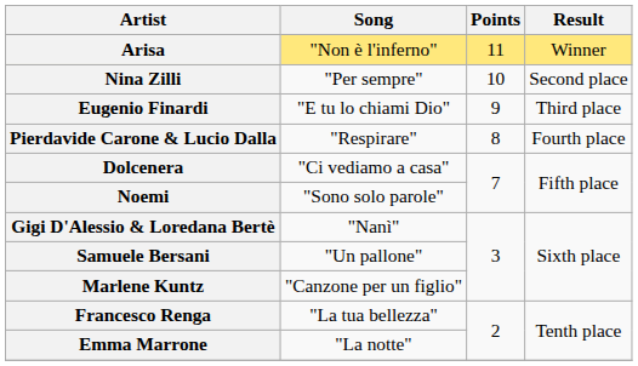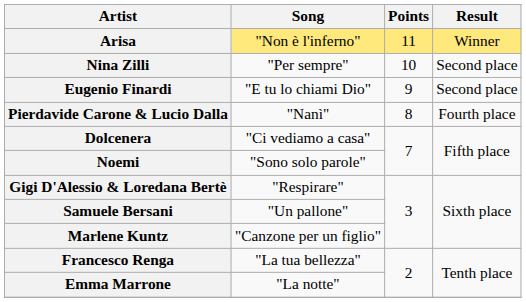 <table class="wikitable plainrowheaders" style="text-align:center">
 <tr>
 <th scope="col">Artist</th>
 <th scope="col">Song</th>
 <th scope="col">Points</th>
 <th scope="col">Result</th>
 </tr>
 <tr style="background:#ffe87c;">
 <th scope="row">Arisa</th>
 <td>"Non è l'inferno"</td>
 <td>11</td>
 <td>Winner</td>
 </tr>
 <tr>
 <th scope="row">Nina Zilli</th>
 <td>"Per sempre"</td>
 <td>10</td>
 <td>Second place</td>
 </tr>
 <tr>
 <th scope="row">Eugenio Finardi</th>
 <td>"E tu lo chiami Dio"</td>
 <td>9</td>
-<td>Third place</td>
+<td>Second place</td>
 </tr>
 <tr>
 <th scope="row">Pierdavide Carone & Lucio Dalla</th>
-<td>"Respirare"</td>
+<td>"Nanì"</td>
 <td>8</td>
 <td>Fourth place</td>
 </tr>
 <tr>
 <th scope="row">Dolcenera</th>
 <td>"Ci vediamo a casa"</td>
 <td rowspan="2">7</td>
 <td rowspan="2">Fifth place</td>
 </tr>
 <tr>
 <th scope="row">Noemi</th>
 <td>"Sono solo parole"</td>
 </tr>
 <tr>
 <th scope="row">Gigi D'Alessio & Loredana Bertè</th>
-<td>"Nanì"</td>
+<td>"Respirare"</td>
 <td rowspan="3">3</td>
 <td rowspan="3">Sixth place</td>
 </tr>
 <tr>
 <th scope="row">Samuele Bersani</th>
 <td>"Un pallone"</td>
 </tr>
 <tr>
 <th scope="row">Marlene Kuntz</th>
 <td>"Canzone per un figlio"</td>
 </tr>
 <tr>
 <th scope="row">Francesco Renga</th>
 <td>"La tua bellezza"</td>
 <td rowspan="2">2</td>
 <td rowspan="2">Tenth place</td>
 </tr>
 <tr>
 <th scope="row">Emma Marrone</th>
 <td>"La notte"</td>
 </tr>
 <tr>
 </tr>
 </table>
